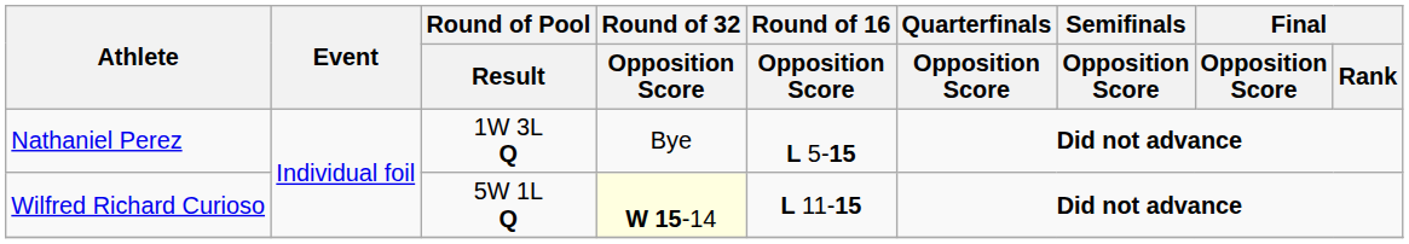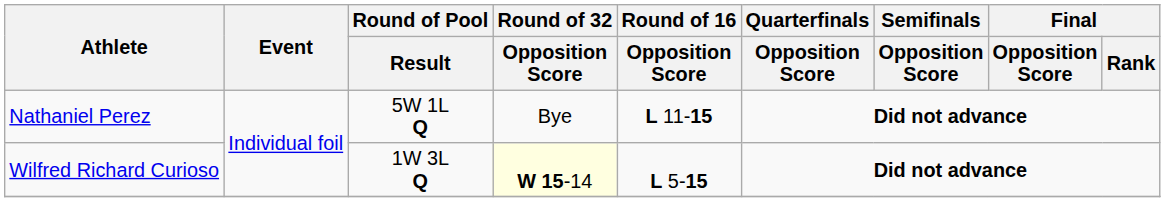 <table class="wikitable" border="1" style="font-size:90%">
 <tr>
 <th rowspan=2>Athlete</th>
 <th rowspan=2>Event</th>
 <th>Round of Pool</th>
 <th>Round of 32</th>
 <th>Round of 16</th>
 <th>Quarterfinals</th>
 <th>Semifinals</th>
 <th colspan=2>Final</th>
 </tr>
 <tr>
 <th>Result</th>
 <th>Opposition<br>Score</th>
 <th>Opposition<br>Score</th>
 <th>Opposition<br>Score</th>
 <th>Opposition<br>Score</th>
 <th>Opposition<br>Score</th>
 <th>Rank</th>
 </tr>
 <tr>
 <td><a href='#'>Nathaniel Perez</a></td>
 <td rowspan=2><a href='#'>Individual foil</a></td>
-<td align=center>1W 3L <br> <strong>Q</strong></td>
+<td align=center>5W 1L <br> <strong>Q</strong></td>
 <td align=center>Bye</td>
-<td align=center> <br> <strong>L</strong> 5-<strong>15</strong></td>
+<td align=center> <strong>L</strong> 11-<strong>15</strong></td>
 <td colspan=4 align=center><strong>Did not advance</strong></td>
 </tr>
 <tr>
 <td><a href='#'>Wilfred Richard Curioso</a></td>
-<td align=center>5W 1L <br> <strong>Q</strong></td>
+<td align=center>1W 3L <br> <strong>Q</strong></td>
 <td align=center style="background: lightyellow;"> <br> <strong>W</strong> <strong>15</strong>-14</td>
-<td align=center> <strong>L</strong> 11-<strong>15</strong></td>
+<td align=center> <br> <strong>L</strong> 5-<strong>15</strong></td>
 <td colspan=4 align=center><strong>Did not advance</strong></td>
 </tr>
 <tr>
 </tr>
 </table>
